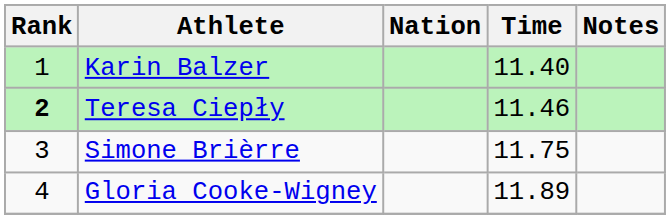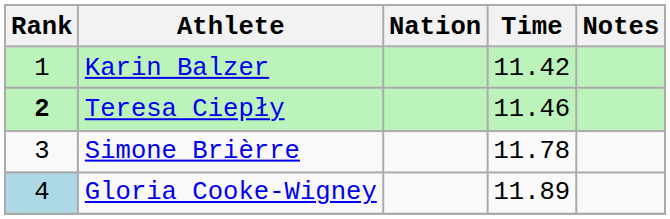 <table class="wikitable sortable" style="text-align:center">
 <tr>
 <th>Rank</th>
 <th>Athlete</th>
 <th>Nation</th>
 <th>Time</th>
 <th>Notes</th>
 </tr>
 <tr bgcolor=bbf3bb>
 <td>1</td>
 <td align=left><a href='#'>Karin Balzer</a></td>
 <td align=left></td>
-<td>11.40</td>
+<td>11.42</td>
 <td></td>
 </tr>
 <tr bgcolor=bbf3bb>
 <td><strong>2</strong></td>
 <td align=left><a href='#'>Teresa Ciepły</a></td>
 <td align=left></td>
 <td>11.46</td>
 <td></td>
 </tr>
 <tr>
 <td>3</td>
 <td align=left><a href='#'>Simone Brièrre</a></td>
 <td align=left></td>
-<td>11.75</td>
+<td>11.78</td>
 <td></td>
 </tr>
 <tr>
-<td>4</td>
+<td style="background: lightblue;">4</td>
 <td align=left><a href='#'>Gloria Cooke-Wigney</a></td>
 <td align=left></td>
 <td>11.89</td>
 <td></td>
 </tr>
 <tr>
 </tr>
 </table>
